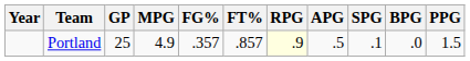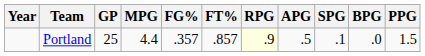 <table class="wikitable sortable" style="font-size:95%; text-align:right;">
 <tr>
 <th>Year</th>
 <th>Team</th>
 <th>GP</th>
 <th>MPG</th>
 <th>FG%</th>
 <th>FT%</th>
 <th>RPG</th>
 <th>APG</th>
 <th>SPG</th>
 <th>BPG</th>
 <th>PPG</th>
 </tr>
 <tr>
 <td style="text-align:left;"></td>
 <td style="text-align:left;"><a href='#'>Portland</a></td>
 <td>25</td>
-<td>4.9</td>
+<td>4.4</td>
 <td>.357</td>
 <td>.857</td>
 <td style="background: lightyellow;">.9</td>
 <td>.5</td>
 <td>.1</td>
 <td>.0</td>
 <td>1.5</td>
 </tr>
 </table>
